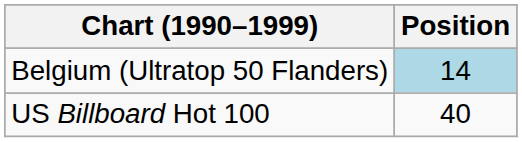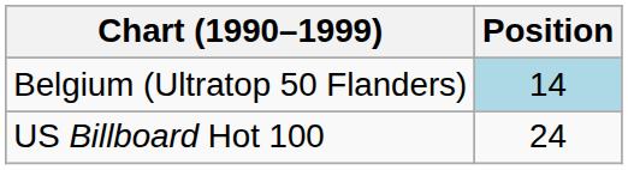 <table class="wikitable">
 <tr>
 <th>Chart (1990–1999)</th>
 <th>Position</th>
 </tr>
 <tr>
 <td>Belgium (Ultratop 50 Flanders)</td>
 <td align="center" style="background: lightblue;">14</td>
 </tr>
 <tr>
 <td>US <em>Billboard</em> Hot 100</td>
-<td align="center">40</td>
+<td align="center">24</td>
 </tr>
 </table>
